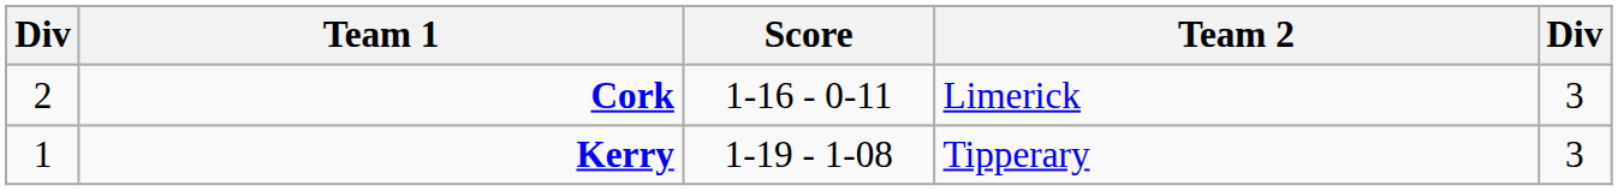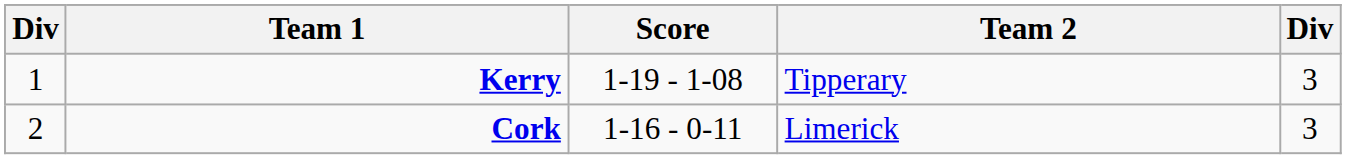 <table class="wikitable sortable" style="text-align:center">
 <tr>
 <th>Div</th>
 <th width="250">Team 1</th>
 <th width="100">Score</th>
 <th width="250">Team 2</th>
 <th>Div</th>
 </tr>
 <tr>
+<td>1</td>
+<td style="text-align:right"><strong> <a href='#'>Kerry</a></strong></td>
+<td>1-19 - 1-08</td>
+<td style="text-align:left"> <a href='#'>Tipperary</a></td>
+<td>3</td>
+</tr>
+<tr>
 <td>2</td>
 <td style="text-align:right"><strong> <a href='#'>Cork</a></strong></td>
 <td>1-16 - 0-11</td>
 <td style="text-align:left"> <a href='#'>Limerick</a></td>
 <td>3</td>
 </tr>
-<tr>
-<td>1</td>
-<td style="text-align:right"><strong> <a href='#'>Kerry</a></strong></td>
-<td>1-19 - 1-08</td>
-<td style="text-align:left"> <a href='#'>Tipperary</a></td>
-<td>3</td>
-</tr>
 </table>
